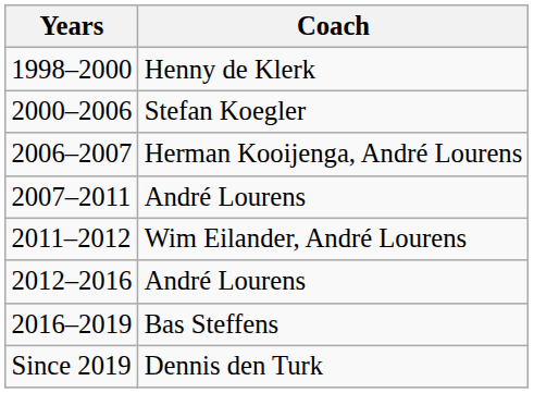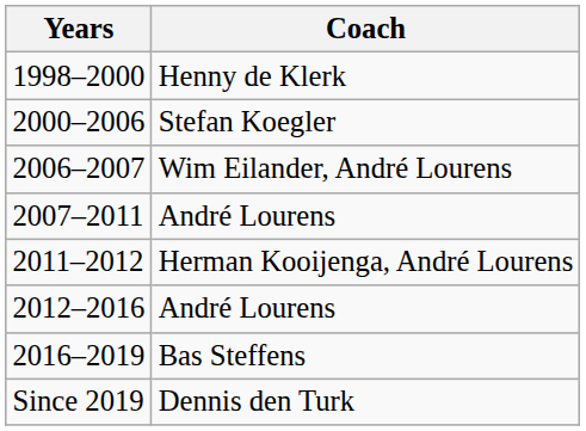 <table class="wikitable">
 <tr>
 <th>Years</th>
 <th>Coach</th>
 </tr>
 <tr>
 <td>1998–2000</td>
 <td>Henny de Klerk</td>
 </tr>
 <tr>
 <td>2000–2006</td>
 <td>Stefan Koegler</td>
 </tr>
 <tr>
 <td>2006–2007</td>
-<td>Herman Kooijenga, André Lourens</td>
+<td>Wim Eilander, André Lourens</td>
 </tr>
 <tr>
 <td>2007–2011</td>
 <td>André Lourens</td>
 </tr>
 <tr>
 <td>2011–2012</td>
-<td>Wim Eilander, André Lourens</td>
+<td>Herman Kooijenga, André Lourens</td>
 </tr>
 <tr>
 <td>2012–2016</td>
 <td>André Lourens</td>
 </tr>
 <tr>
 <td>2016–2019</td>
 <td>Bas Steffens</td>
 </tr>
 <tr>
 <td>Since 2019</td>
 <td>Dennis den Turk</td>
 </tr>
 </table>
